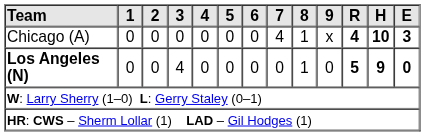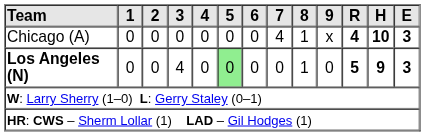 <table border=1 cellspacing=0 width=425 style="margin-left:3em;">
 <tr style="text-align:center; background-color:#e6e6e6;">
 <th align=left width=125>Team</th>
 <th width=25>1</th>
 <th width=25>2</th>
 <th width=25>3</th>
 <th width=25>4</th>
 <th width=25>5</th>
 <th width=25>6</th>
 <th width=25>7</th>
 <th width=25>8</th>
 <th width=25>9</th>
 <th width=25>R</th>
 <th width=25>H</th>
 <th width=25>E</th>
 </tr>
 <tr style="text-align:center;">
 <td align=left>Chicago (A)</td>
 <td>0</td>
 <td>0</td>
 <td>0</td>
 <td>0</td>
 <td>0</td>
 <td>0</td>
 <td>4</td>
 <td>1</td>
 <td>x</td>
 <td><strong>4</strong></td>
 <td><strong>10</strong></td>
 <td><strong>3</strong></td>
 </tr>
 <tr style="text-align:center;">
 <td align=left><strong>Los Angeles (N)</strong></td>
 <td>0</td>
 <td>0</td>
 <td>4</td>
 <td>0</td>
-<td>0</td>
+<td style="background: lightgreen;">0</td>
 <td>0</td>
 <td>0</td>
 <td>1</td>
 <td>0</td>
 <td><strong>5</strong></td>
 <td><strong>9</strong></td>
-<td><strong>0</strong></td>
+<td><strong>3</strong></td>
 </tr>
 <tr style="text-align:left;">
 <td colspan=13><small><strong>W</strong>: <a href='#'>Larry Sherry</a> (1–0)  <strong>L</strong>: <a href='#'>Gerry Staley</a> (0–1)</small></td>
 </tr>
 <tr style="text-align:left;">
 <td colspan=13><small><strong>HR</strong>: <strong>CWS</strong> – <a href='#'>Sherm Lollar</a> (1)    <strong>LAD</strong> – <a href='#'>Gil Hodges</a> (1)</small></td>
 </tr>
 </table>
